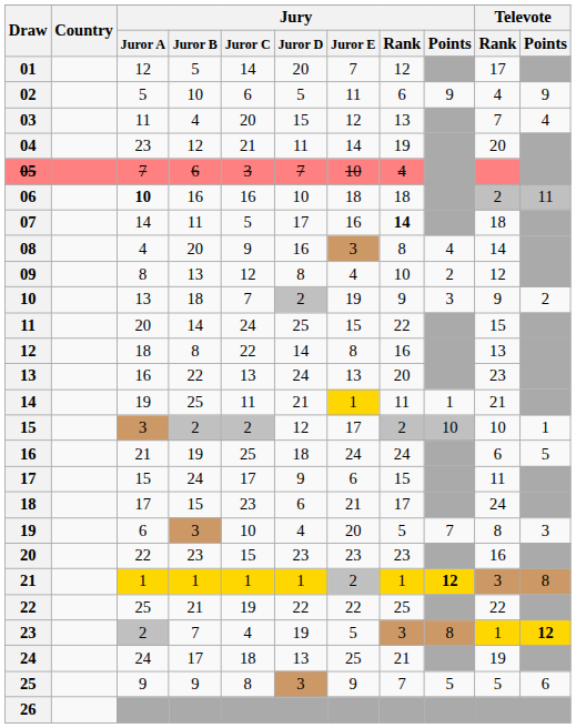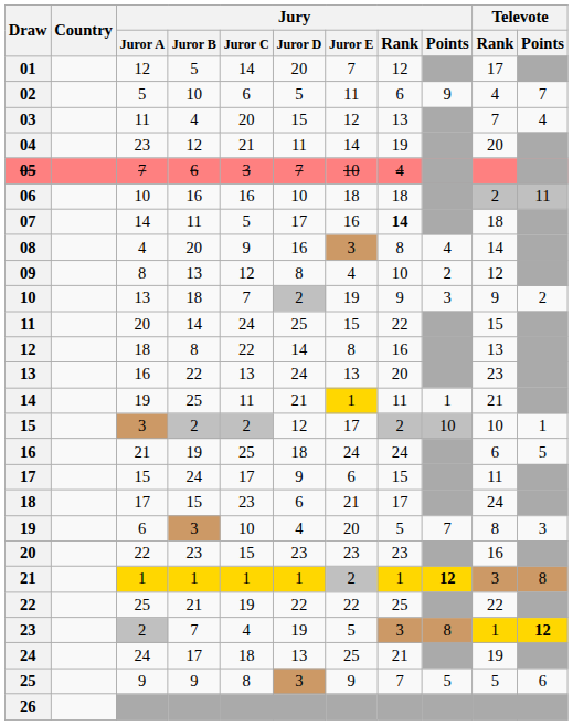 <table class="sortable wikitable collapsible plainrowheaders" style="text-align:center;">
 <tr>
 </tr>
 <tr>
 <th scope="col" rowspan="2">Draw</th>
 <th scope="col" rowspan="2">Country</th>
 <th scope="col" colspan="7">Jury</th>
 <th scope="col" colspan="2">Televote</th>
 </tr>
 <tr>
 <th scope="col"><small>Juror A</small></th>
 <th scope="col"><small>Juror B</small></th>
 <th scope="col"><small>Juror C</small></th>
 <th scope="col"><small>Juror D</small></th>
 <th scope="col"><small>Juror E</small></th>
 <th scope="col">Rank</th>
 <th scope="col" class="unsortable">Points</th>
 <th scope="col">Rank</th>
 <th scope="col" class="unsortable">Points</th>
 </tr>
 <tr>
 <th scope="row" style="text-align:center;">01</th>
 <td style="text-align:left;"></td>
 <td>12</td>
 <td>5</td>
 <td>14</td>
 <td>20</td>
 <td>7</td>
 <td>12</td>
 <td style="background:#AAAAAA;"></td>
 <td>17</td>
 <td style="background:#AAAAAA;"></td>
 </tr>
 <tr>
 <th scope="row" style="text-align:center;">02</th>
 <td style="text-align:left;"></td>
 <td>5</td>
 <td>10</td>
 <td>6</td>
 <td>5</td>
 <td>11</td>
 <td>6</td>
 <td>9</td>
 <td>4</td>
-<td>9</td>
+<td>7</td>
 </tr>
 <tr>
 <th scope="row" style="text-align:center;">03</th>
 <td style="text-align:left;"></td>
 <td>11</td>
 <td>4</td>
 <td>20</td>
 <td>15</td>
 <td>12</td>
 <td>13</td>
 <td style="background:#AAAAAA;"></td>
 <td>7</td>
 <td>4</td>
 </tr>
 <tr>
 <th scope="row" style="text-align:center;">04</th>
 <td style="text-align:left;"></td>
 <td>23</td>
 <td>12</td>
 <td>21</td>
 <td>11</td>
 <td>14</td>
 <td>19</td>
 <td style="background:#AAAAAA;"></td>
 <td>20</td>
 <td style="background:#AAAAAA;"></td>
 </tr>
 <tr style="background:#FE8080">
 <th scope="row" style="text-align:center; background:#FE8080"><s>05</s></th>
 <td style="text-align:left;"><s></s> </td>
 <td><s>7</s></td>
 <td><s>6</s></td>
 <td><s>3</s></td>
 <td><s>7</s></td>
 <td><s>10</s></td>
 <td><s>4</s></td>
 <td style="background:#AAAAAA;"></td>
 <td></td>
 <td style="background:#AAAAAA;"></td>
 </tr>
 <tr>
 <th scope="row" style="text-align:center;">06</th>
 <td style="text-align:left;"></td>
-<td><strong>10</strong></td>
+<td>10</td>
 <td>16</td>
 <td>16</td>
 <td>10</td>
 <td>18</td>
 <td>18</td>
 <td style="background:#AAAAAA;"></td>
 <td style="background:silver;">2</td>
 <td style="background:silver;">11</td>
 </tr>
 <tr>
 <th scope="row" style="text-align:center;">07</th>
 <td style="text-align:left;"></td>
 <td>14</td>
 <td>11</td>
 <td>5</td>
 <td>17</td>
 <td>16</td>
 <td><strong>14</strong></td>
 <td style="background:#AAAAAA;"></td>
 <td>18</td>
 <td style="background:#AAAAAA;"></td>
 </tr>
 <tr>
 <th scope="row" style="text-align:center;">08</th>
 <td style="text-align:left;"></td>
 <td>4</td>
 <td>20</td>
 <td>9</td>
 <td>16</td>
 <td style="background:#CC9966;">3</td>
 <td>8</td>
 <td>4</td>
 <td>14</td>
 <td style="background:#AAAAAA;"></td>
 </tr>
 <tr>
 <th scope="row" style="text-align:center;">09</th>
 <td style="text-align:left;"></td>
 <td>8</td>
 <td>13</td>
 <td>12</td>
 <td>8</td>
 <td>4</td>
 <td>10</td>
 <td>2</td>
 <td>12</td>
 <td style="background:#AAAAAA;"></td>
 </tr>
 <tr>
 <th scope="row" style="text-align:center;">10</th>
 <td style="text-align:left;"></td>
 <td>13</td>
 <td>18</td>
 <td>7</td>
 <td style="background:silver;">2</td>
 <td>19</td>
 <td>9</td>
 <td>3</td>
 <td>9</td>
 <td>2</td>
 </tr>
 <tr>
 <th scope="row" style="text-align:center;">11</th>
 <td style="text-align:left;"></td>
 <td>20</td>
 <td>14</td>
 <td>24</td>
 <td>25</td>
 <td>15</td>
 <td>22</td>
 <td style="background:#AAAAAA;"></td>
 <td>15</td>
 <td style="background:#AAAAAA;"></td>
 </tr>
 <tr>
 <th scope="row" style="text-align:center;">12</th>
 <td style="text-align:left;"></td>
 <td>18</td>
 <td>8</td>
 <td>22</td>
 <td>14</td>
 <td>8</td>
 <td>16</td>
 <td style="background:#AAAAAA;"></td>
 <td>13</td>
 <td style="background:#AAAAAA;"></td>
 </tr>
 <tr>
 <th scope="row" style="text-align:center;">13</th>
 <td style="text-align:left;"></td>
 <td>16</td>
 <td>22</td>
 <td>13</td>
 <td>24</td>
 <td>13</td>
 <td>20</td>
 <td style="background:#AAAAAA;"></td>
 <td>23</td>
 <td style="background:#AAAAAA;"></td>
 </tr>
 <tr>
 <th scope="row" style="text-align:center;">14</th>
 <td style="text-align:left;"></td>
 <td>19</td>
 <td>25</td>
 <td>11</td>
 <td>21</td>
 <td style="background:gold;">1</td>
 <td>11</td>
 <td>1</td>
 <td>21</td>
 <td style="background:#AAAAAA;"></td>
 </tr>
 <tr>
 <th scope="row" style="text-align:center;">15</th>
 <td style="text-align:left;"></td>
 <td style="background:#CC9966;">3</td>
 <td style="background:silver;">2</td>
 <td style="background:silver;">2</td>
 <td>12</td>
 <td>17</td>
 <td style="background:silver;">2</td>
 <td style="background:silver;">10</td>
 <td>10</td>
 <td>1</td>
 </tr>
 <tr>
 <th scope="row" style="text-align:center;">16</th>
 <td style="text-align:left;"></td>
 <td>21</td>
 <td>19</td>
 <td>25</td>
 <td>18</td>
 <td>24</td>
 <td>24</td>
 <td style="background:#AAAAAA;"></td>
 <td>6</td>
 <td>5</td>
 </tr>
 <tr>
 <th scope="row" style="text-align:center;">17</th>
 <td style="text-align:left;"></td>
 <td>15</td>
 <td>24</td>
 <td>17</td>
 <td>9</td>
 <td>6</td>
 <td>15</td>
 <td style="background:#AAAAAA;"></td>
 <td>11</td>
 <td style="background:#AAAAAA;"></td>
 </tr>
 <tr>
 <th scope="row" style="text-align:center;">18</th>
 <td style="text-align:left;"></td>
 <td>17</td>
 <td>15</td>
 <td>23</td>
 <td>6</td>
 <td>21</td>
 <td>17</td>
 <td style="background:#AAAAAA;"></td>
 <td>24</td>
 <td style="background:#AAAAAA;"></td>
 </tr>
 <tr>
 <th scope="row" style="text-align:center;">19</th>
 <td style="text-align:left;"></td>
 <td>6</td>
 <td style="background:#CC9966;">3</td>
 <td>10</td>
 <td>4</td>
 <td>20</td>
 <td>5</td>
 <td>7</td>
 <td>8</td>
 <td>3</td>
 </tr>
 <tr>
 <th scope="row" style="text-align:center;">20</th>
 <td style="text-align:left;"></td>
 <td>22</td>
 <td>23</td>
 <td>15</td>
 <td>23</td>
 <td>23</td>
 <td>23</td>
 <td style="background:#AAAAAA;"></td>
 <td>16</td>
 <td style="background:#AAAAAA;"></td>
 </tr>
 <tr>
 <th scope="row" style="text-align:center;">21</th>
 <td style="text-align:left;"></td>
 <td style="background:gold;">1</td>
 <td style="background:gold;">1</td>
 <td style="background:gold;">1</td>
 <td style="background:gold;">1</td>
 <td style="background:silver;">2</td>
 <td style="background:gold;">1</td>
 <td style="background:gold;"><strong>12</strong></td>
 <td style="background:#CC9966;">3</td>
 <td style="background:#CC9966;">8</td>
 </tr>
 <tr>
 <th scope="row" style="text-align:center;">22</th>
 <td style="text-align:left;"></td>
 <td>25</td>
 <td>21</td>
 <td>19</td>
 <td>22</td>
 <td>22</td>
 <td>25</td>
 <td style="background:#AAAAAA;"></td>
 <td>22</td>
 <td style="background:#AAAAAA;"></td>
 </tr>
 <tr>
 <th scope="row" style="text-align:center;">23</th>
 <td style="text-align:left;"></td>
 <td style="background:silver;">2</td>
 <td>7</td>
 <td>4</td>
 <td>19</td>
 <td>5</td>
 <td style="background:#CC9966;">3</td>
 <td style="background:#CC9966;">8</td>
 <td style="background:gold;">1</td>
 <td style="background:gold;"><strong>12</strong></td>
 </tr>
 <tr>
 <th scope="row" style="text-align:center;">24</th>
 <td style="text-align:left;"></td>
 <td>24</td>
 <td>17</td>
 <td>18</td>
 <td>13</td>
 <td>25</td>
 <td>21</td>
 <td style="background:#AAAAAA;"></td>
 <td>19</td>
 <td style="background:#AAAAAA;"></td>
 </tr>
 <tr>
 <th scope="row" style="text-align:center;">25</th>
 <td style="text-align:left;"></td>
 <td>9</td>
 <td>9</td>
 <td>8</td>
 <td style="background:#CC9966;">3</td>
 <td>9</td>
 <td>7</td>
 <td>5</td>
 <td>5</td>
 <td>6</td>
 </tr>
 <tr class="sortbottom">
 <th scope="row" style="text-align:center;">26</th>
 <td style="text-align:left;"></td>
 <td style="background:#AAAAAA;"></td>
 <td style="background:#AAAAAA;"></td>
 <td style="background:#AAAAAA;"></td>
 <td style="background:#AAAAAA;"></td>
 <td style="background:#AAAAAA;"></td>
 <td style="background:#AAAAAA;"></td>
 <td style="background:#AAAAAA;"></td>
 <td style="background:#AAAAAA;"></td>
 <td style="background:#AAAAAA;"></td>
 </tr>
 </table>
